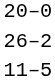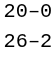 <table style="text-align:center">
 <tr>
 <th width=200></th>
 <th width=100></th>
 <th width=200></th>
 </tr>
 <tr>
 <td align=right><strong></strong></td>
 <td>20–0</td>
 <td align=left></td>
 </tr>
 <tr>
 <td align=right><strong></strong></td>
 <td>26–2</td>
 <td align=left></td>
 </tr>
-<tr>
-<td align=right><strong></strong></td>
-<td>11–5</td>
-<td align=left></td>
-</tr>
 </table>
